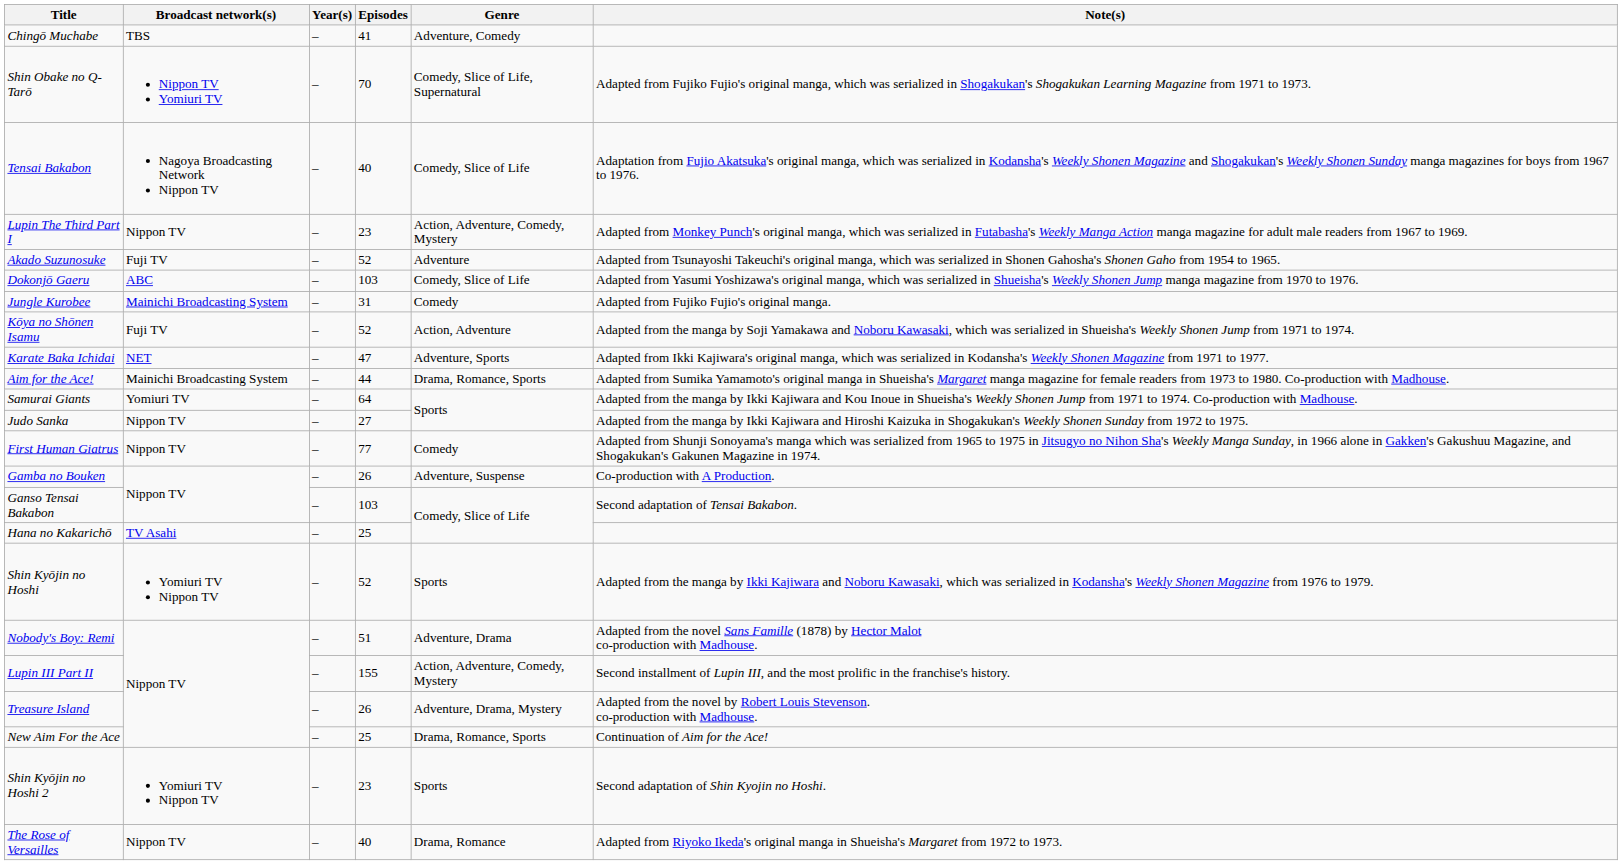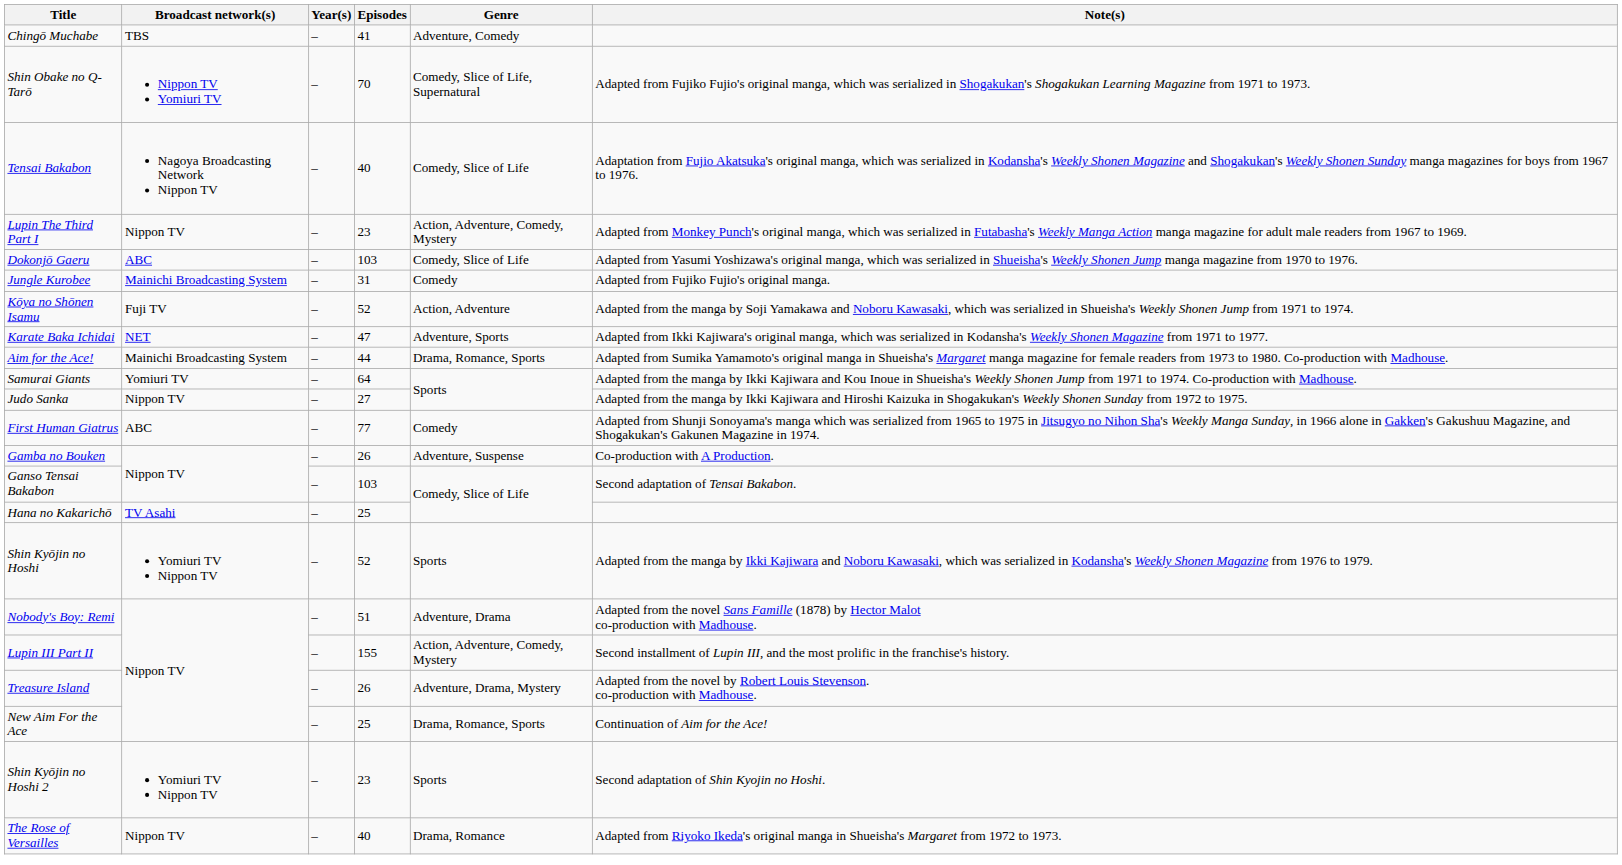 <table class="wikitable sortable">
 <tr>
 <th>Title</th>
 <th>Broadcast network(s)</th>
 <th>Year(s)</th>
 <th>Episodes</th>
 <th>Genre</th>
 <th>Note(s)</th>
 </tr>
 <tr>
 <td><em>Chingō Muchabe</em></td>
 <td>TBS</td>
 <td> – </td>
 <td>41</td>
 <td>Adventure, Comedy</td>
 <td></td>
 </tr>
 <tr>
 <td><em>Shin Obake no Q-Tarō</em></td>
 <td rowspam="3"><br><ul><li><a href='#'>Nippon TV</a></li><li><a href='#'>Yomiuri TV</a></li></ul></td>
 <td> – </td>
 <td>70</td>
 <td>Comedy, Slice of Life, Supernatural</td>
 <td>Adapted from Fujiko Fujio's original manga, which was serialized in <a href='#'>Shogakukan</a>'s <em>Shogakukan Learning Magazine</em> from 1971 to 1973.</td>
 </tr>
 <tr>
 <td><em><a href='#'>Tensai Bakabon</a></em></td>
 <td><br><ul><li>Nagoya Broadcasting Network</li><li>Nippon TV</li></ul></td>
 <td> – </td>
 <td>40</td>
 <td>Comedy, Slice of Life</td>
 <td>Adaptation from <a href='#'>Fujio Akatsuka</a>'s original manga, which was serialized in <a href='#'>Kodansha</a>'s <em><a href='#'>Weekly Shonen Magazine</a></em> and <a href='#'>Shogakukan</a>'s <em><a href='#'>Weekly Shonen Sunday</a></em> manga magazines for boys from 1967 to 1976.</td>
 </tr>
 <tr>
 <td><em><a href='#'>Lupin The Third Part I</a></em></td>
 <td>Nippon TV</td>
 <td> – </td>
 <td>23</td>
 <td>Action, Adventure, Comedy, Mystery</td>
 <td>Adapted from <a href='#'>Monkey Punch</a>'s original manga, which was serialized in <a href='#'>Futabasha</a>'s <em><a href='#'>Weekly Manga Action</a></em> manga magazine for adult male readers from 1967 to 1969.</td>
-</tr>
-<tr>
-<td><em><a href='#'>Akado Suzunosuke</a></em></td>
-<td>Fuji TV</td>
-<td> – </td>
-<td>52</td>
-<td>Adventure</td>
-<td>Adapted from Tsunayoshi Takeuchi's original manga, which was serialized in Shonen Gahosha's <em>Shonen Gaho</em> from 1954 to 1965.</td>
 </tr>
 <tr>
 <td><em><a href='#'>Dokonjō Gaeru</a></em></td>
 <td><a href='#'>ABC</a></td>
 <td> – </td>
 <td>103</td>
 <td>Comedy, Slice of Life</td>
 <td>Adapted from Yasumi Yoshizawa's original manga, which was serialized in <a href='#'>Shueisha</a>'s <em><a href='#'>Weekly Shonen Jump</a></em> manga magazine from 1970 to 1976.</td>
 </tr>
 <tr>
 <td><a href='#'><em>Jungle Kurobee</em></a></td>
 <td><a href='#'>Mainichi Broadcasting System</a></td>
 <td> – </td>
 <td>31</td>
 <td>Comedy</td>
 <td>Adapted from Fujiko Fujio's original manga.</td>
 </tr>
 <tr>
 <td><em><a href='#'>Kōya no Shōnen Isamu</a></em></td>
 <td>Fuji TV</td>
 <td> – </td>
 <td>52</td>
 <td>Action, Adventure</td>
 <td>Adapted from the manga by Soji Yamakawa and <a href='#'>Noboru Kawasaki</a>, which was serialized in Shueisha's <em>Weekly Shonen Jump</em> from 1971 to 1974.</td>
 </tr>
 <tr>
 <td><em><a href='#'>Karate Baka Ichidai</a></em></td>
 <td><a href='#'>NET</a></td>
 <td> – </td>
 <td>47</td>
 <td>Adventure, Sports</td>
 <td>Adapted from Ikki Kajiwara's original manga, which was serialized in Kodansha's <em><a href='#'>Weekly Shonen Magazine</a></em> from 1971 to 1977.</td>
 </tr>
 <tr>
 <td><em><a href='#'>Aim for the Ace!</a></em></td>
 <td>Mainichi Broadcasting System</td>
 <td> – </td>
 <td>44</td>
 <td>Drama, Romance, Sports</td>
 <td>Adapted from Sumika Yamamoto's original manga in Shueisha's <em><a href='#'>Margaret</a></em> manga magazine for female readers from 1973 to 1980. Co-production with <a href='#'>Madhouse</a>.</td>
 </tr>
 <tr>
 <td><em>Samurai Giants</em></td>
 <td>Yomiuri TV</td>
 <td> – </td>
 <td>64</td>
 <td rowspan="2">Sports</td>
 <td>Adapted from the manga by Ikki Kajiwara and Kou Inoue in Shueisha's <em>Weekly Shonen Jump</em> from 1971 to 1974. Co-production with <a href='#'>Madhouse</a>.</td>
 </tr>
 <tr>
 <td><em>Judo Sanka</em></td>
 <td>Nippon TV</td>
 <td> – </td>
 <td>27</td>
 <td>Adapted from the manga by Ikki Kajiwara and Hiroshi Kaizuka in Shogakukan's <em>Weekly Shonen Sunday</em> from 1972 to 1975.</td>
 </tr>
 <tr>
 <td><em><a href='#'>First Human Giatrus</a></em></td>
-<td>Nippon TV</td>
+<td>ABC</td>
 <td> – </td>
 <td>77</td>
 <td>Comedy</td>
 <td>Adapted from Shunji Sonoyama's manga which was serialized from 1965 to 1975 in <a href='#'>Jitsugyo no Nihon Sha</a>'s <em>Weekly Manga Sunday</em>, in 1966 alone in <a href='#'>Gakken</a>'s Gakushuu Magazine, and Shogakukan's Gakunen Magazine in 1974.</td>
 </tr>
 <tr>
 <td><em><a href='#'>Gamba no Bouken</a></em></td>
 <td rowspan="2">Nippon TV</td>
 <td> – </td>
 <td>26</td>
 <td>Adventure, Suspense</td>
 <td>Co-production with <a href='#'>A Production</a>.</td>
 </tr>
 <tr>
 <td><em>Ganso Tensai Bakabon</em></td>
 <td> – </td>
 <td>103</td>
 <td rowspan="2">Comedy, Slice of Life</td>
 <td>Second adaptation of <em>Tensai Bakabon</em>.</td>
 </tr>
 <tr>
 <td><em>Hana no Kakarichō</em></td>
 <td><a href='#'>TV Asahi</a></td>
 <td> – </td>
 <td>25</td>
 <td></td>
 </tr>
 <tr>
 <td><em>Shin Kyōjin no Hoshi</em></td>
 <td><br><ul><li>Yomiuri TV</li><li>Nippon TV</li></ul></td>
 <td> – </td>
 <td>52</td>
 <td>Sports</td>
 <td>Adapted from the manga by <a href='#'>Ikki Kajiwara</a> and <a href='#'>Noboru Kawasaki</a>, which was serialized in <a href='#'>Kodansha</a>'s <em><a href='#'>Weekly Shonen Magazine</a></em> from 1976 to 1979.</td>
 </tr>
 <tr>
 <td><em><a href='#'>Nobody's Boy: Remi</a></em></td>
 <td rowspan="4">Nippon TV</td>
 <td> – </td>
 <td>51</td>
 <td>Adventure, Drama</td>
 <td>Adapted from the novel <em><a href='#'>Sans Famille</a></em> (1878) by <a href='#'>Hector Malot</a><br>co-production with <a href='#'>Madhouse</a>.</td>
 </tr>
 <tr>
 <td><em><a href='#'>Lupin III Part II</a></em></td>
 <td> – </td>
 <td>155</td>
 <td>Action, Adventure, Comedy, Mystery</td>
 <td>Second installment of <em>Lupin III</em>, and the most prolific in the franchise's history.</td>
 </tr>
 <tr>
 <td><em><a href='#'>Treasure Island</a></em></td>
 <td> – </td>
 <td>26</td>
 <td>Adventure, Drama, Mystery</td>
 <td>Adapted from the novel by <a href='#'>Robert Louis Stevenson</a>.<br>co-production with <a href='#'>Madhouse</a>.</td>
 </tr>
 <tr>
 <td><em>New Aim For the Ace</em></td>
 <td> – </td>
 <td>25</td>
 <td>Drama, Romance, Sports</td>
 <td>Continuation of <em>Aim for the Ace!</em></td>
 </tr>
 <tr>
 <td><em>Shin Kyōjin no Hoshi 2</em></td>
 <td><br><ul><li>Yomiuri TV</li><li>Nippon TV</li></ul></td>
 <td> – </td>
 <td>23</td>
 <td>Sports</td>
 <td>Second adaptation of <em>Shin Kyojin no Hoshi</em>.</td>
 </tr>
 <tr>
 <td><em><a href='#'>The Rose of Versailles</a></em></td>
 <td>Nippon TV</td>
 <td> – </td>
 <td>40</td>
 <td>Drama, Romance</td>
 <td>Adapted from <a href='#'>Riyoko Ikeda</a>'s original manga in Shueisha's <em>Margaret</em> from 1972 to 1973.</td>
 </tr>
 </table>
